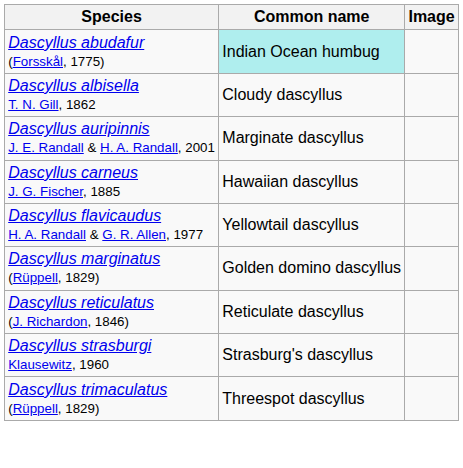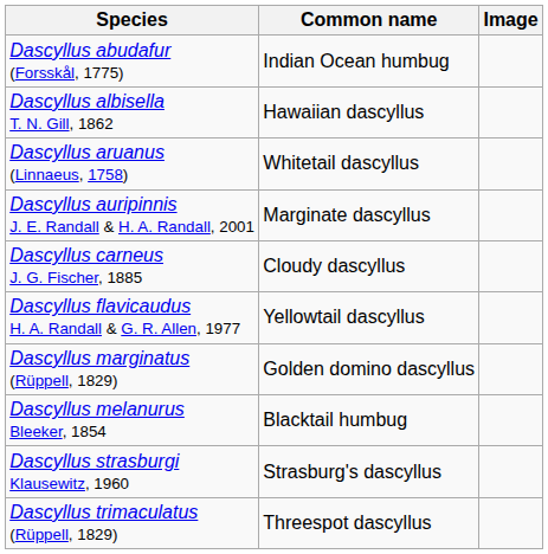 <table class="wikitable">
 <tr>
 <th>Species</th>
 <th>Common name</th>
 <th>Image</th>
 </tr>
 <tr>
 <td><em><a href='#'>Dascyllus abudafur</a></em><br><small>(<a href='#'>Forsskål</a>, 1775)</small></td>
-<td style="background: paleturquoise;">Indian Ocean humbug</td>
+<td>Indian Ocean humbug</td>
 <td></td>
 </tr>
 <tr>
 <td><em><a href='#'>Dascyllus albisella</a></em><br><small><a href='#'>T. N. Gill</a>, 1862</small></td>
-<td>Cloudy dascyllus</td>
+<td>Hawaiian dascyllus</td>
+<td></td>
+</tr>
+<tr>
+<td><em><a href='#'>Dascyllus aruanus</a></em><br><small>(<a href='#'>Linnaeus</a>, <a href='#'>1758</a>)</small></td>
+<td>Whitetail dascyllus</td>
 <td></td>
 </tr>
 <tr>
 <td><em><a href='#'>Dascyllus auripinnis</a></em><br><small><a href='#'>J. E. Randall</a> & <a href='#'>H. A. Randall</a>, 2001</small></td>
 <td>Marginate dascyllus</td>
 <td></td>
 </tr>
 <tr>
 <td><em><a href='#'>Dascyllus carneus</a></em><br><small><a href='#'>J. G. Fischer</a>, 1885</small></td>
-<td>Hawaiian dascyllus</td>
+<td>Cloudy dascyllus</td>
 <td></td>
 </tr>
 <tr>
 <td><em><a href='#'>Dascyllus flavicaudus</a></em><br><small><a href='#'>H. A. Randall</a> & <a href='#'>G. R. Allen</a>, 1977</small></td>
 <td>Yellowtail dascyllus</td>
 <td></td>
 </tr>
 <tr>
 <td><em><a href='#'>Dascyllus marginatus</a></em><br><small>(<a href='#'>Rüppell</a>, 1829)</small></td>
 <td>Golden domino dascyllus</td>
 <td></td>
 </tr>
 <tr>
-<td><em><a href='#'>Dascyllus reticulatus</a></em><br><small>(<a href='#'>J. Richardon</a>, 1846)</small></td>
-<td>Reticulate dascyllus</td>
+<td><em><a href='#'>Dascyllus melanurus</a></em><br><small><a href='#'>Bleeker</a>, 1854</small></td>
+<td>Blacktail humbug</td>
 <td></td>
 </tr>
 <tr>
 <td><em><a href='#'>Dascyllus strasburgi</a></em><br><small><a href='#'>Klausewitz</a>, 1960</small></td>
 <td>Strasburg's dascyllus</td>
 <td></td>
 </tr>
 <tr>
 <td><em><a href='#'>Dascyllus trimaculatus</a></em><br><small>(<a href='#'>Rüppell</a>, 1829)</small></td>
 <td>Threespot dascyllus</td>
 <td></td>
 </tr>
 </table>
